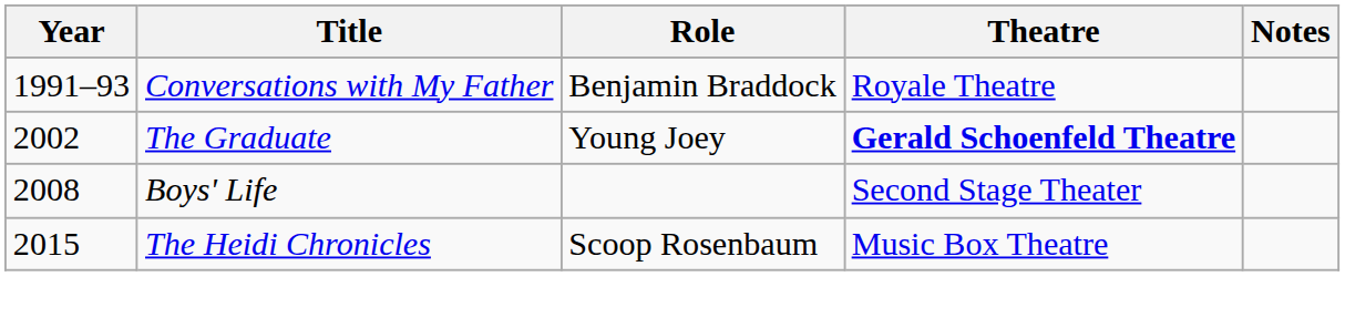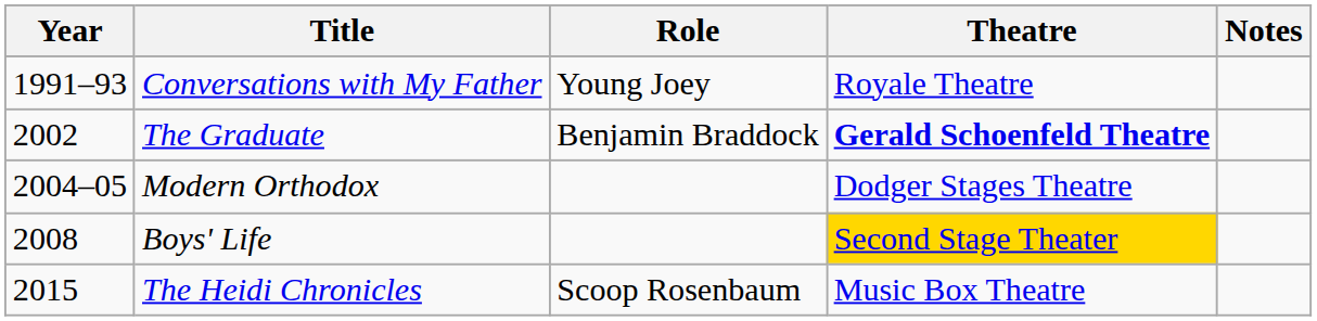 <table class="wikitable sortable">
 <tr>
 <th>Year</th>
 <th>Title</th>
 <th>Role</th>
 <th>Theatre</th>
 <th>Notes</th>
 </tr>
 <tr>
 <td>1991–93</td>
 <td><em><a href='#'>Conversations with My Father</a></em></td>
-<td>Benjamin Braddock</td>
+<td>Young Joey</td>
 <td><a href='#'>Royale Theatre</a></td>
 <td></td>
 </tr>
 <tr>
 <td>2002</td>
 <td><em><a href='#'>The Graduate</a></em></td>
-<td>Young Joey</td>
+<td>Benjamin Braddock</td>
 <td><strong><a href='#'>Gerald Schoenfeld Theatre</a></strong></td>
+<td></td>
+</tr>
+<tr>
+<td>2004–05</td>
+<td><em>Modern Orthodox</em></td>
+<td></td>
+<td><a href='#'>Dodger Stages Theatre</a></td>
 <td></td>
 </tr>
 <tr>
 <td>2008</td>
 <td><em>Boys' Life</em></td>
 <td></td>
-<td><a href='#'>Second Stage Theater</a></td>
+<td style="background: gold;"><a href='#'>Second Stage Theater</a></td>
 <td></td>
 </tr>
 <tr>
 <td>2015</td>
 <td><em><a href='#'>The Heidi Chronicles</a></em></td>
 <td>Scoop Rosenbaum</td>
 <td><a href='#'>Music Box Theatre</a></td>
 <td></td>
 </tr>
 </table>
